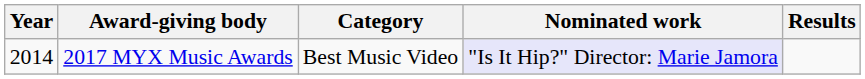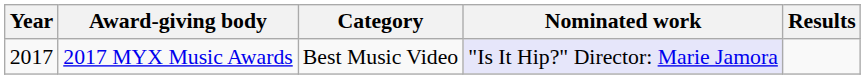 <table class="wikitable">
 <tr>
 <th>Year</th>
 <th>Award-giving body</th>
 <th>Category</th>
 <th>Nominated work</th>
 <th>Results</th>
 </tr>
 <tr>
-<td>2014</td>
+<td>2017</td>
 <td><a href='#'>2017 MYX Music Awards</a></td>
 <td>Best Music Video</td>
 <td align=center style="background: lavender;">"Is It Hip?" Director: <a href='#'>Marie Jamora</a></td>
 <td></td>
 </tr>
 </table>
